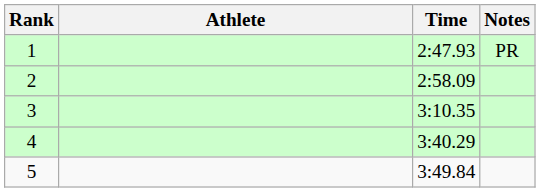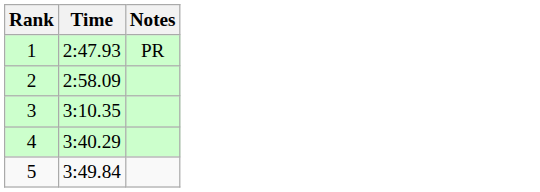 <table class="wikitable" style="text-align:center">
 <tr>
 <th>Rank</th>
-<th Style="width:18em">Athlete</th>
 <th>Time</th>
 <th>Notes</th>
 </tr>
 <tr style="background:#cfc">
 <td>1</td>
-<td style="text-align:left"></td>
 <td>2:47.93</td>
 <td>PR</td>
 </tr>
 <tr style="background:#cfc">
 <td>2</td>
-<td style="text-align:left"></td>
 <td>2:58.09</td>
 <td></td>
 </tr>
 <tr style="background:#cfc">
 <td>3</td>
-<td style="text-align:left"></td>
 <td>3:10.35</td>
 <td></td>
 </tr>
 <tr style="background:#cfc">
 <td>4</td>
-<td style="text-align:left"></td>
 <td>3:40.29</td>
 <td></td>
 </tr>
 <tr>
 <td>5</td>
-<td style="text-align:left"></td>
 <td>3:49.84</td>
 <td></td>
 </tr>
 </table>
